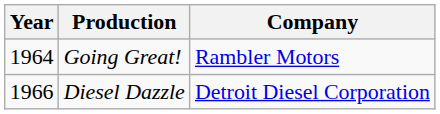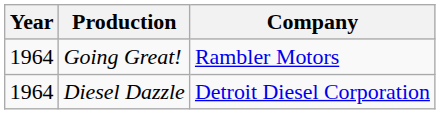 <table class="wikitable sortable">
 <tr>
 <th>Year</th>
 <th>Production</th>
 <th>Company</th>
 </tr>
 <tr>
 <td>1964</td>
 <td><em>Going Great!</em></td>
 <td><a href='#'>Rambler Motors</a></td>
 </tr>
 <tr>
-<td>1966</td>
+<td>1964</td>
 <td><em>Diesel Dazzle</em></td>
 <td><a href='#'>Detroit Diesel Corporation</a></td>
 </tr>
 </table>
